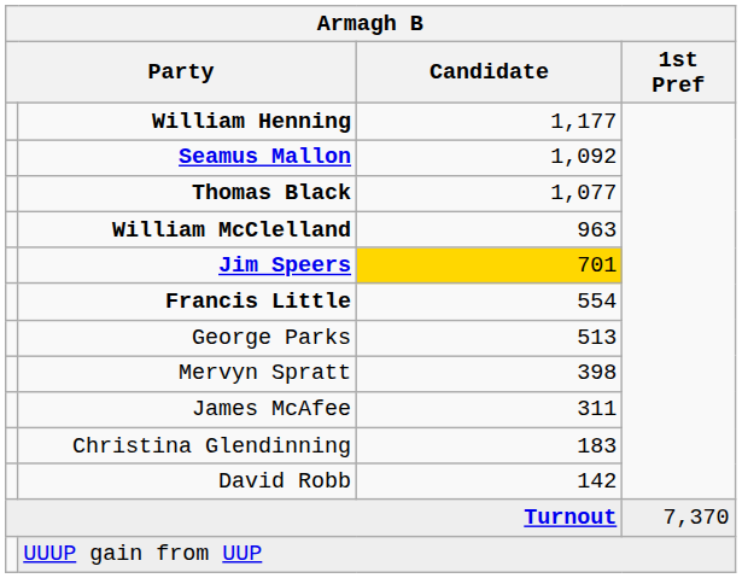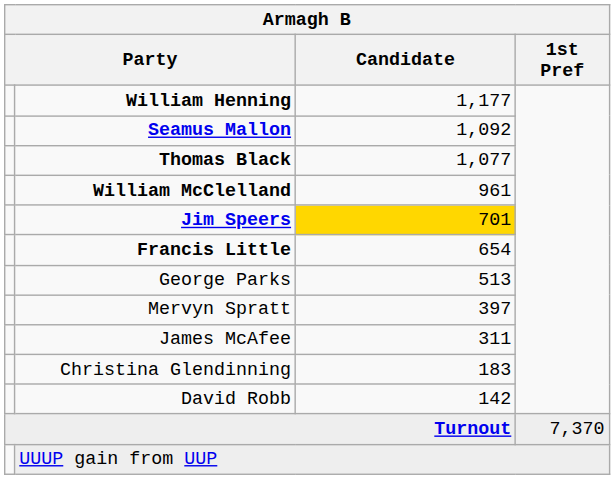 <table class="wikitable">
 <tr>
 <th colspan="4" align="center">Armagh B</th>
 </tr>
 <tr>
 <th colspan="2" align="center" width=200>Party</th>
 <th width=150>Candidate</th>
 <th width=60>1st Pref</th>
 </tr>
 <tr>
 <td></td>
 <td align="right"><strong>William Henning</strong></td>
 <td align="right">1,177</td>
 </tr>
 <tr>
 <td></td>
 <td align="right"><strong><a href='#'>Seamus Mallon</a></strong></td>
 <td align="right">1,092</td>
 </tr>
 <tr>
 <td></td>
 <td align="right"><strong>Thomas Black</strong></td>
 <td align="right">1,077</td>
 </tr>
 <tr>
 <td></td>
 <td align="right"><strong>William McClelland</strong></td>
-<td align="right">963</td>
+<td align="right">961</td>
 </tr>
 <tr>
 <td></td>
 <td align="right"><strong><a href='#'>Jim Speers</a></strong></td>
 <td align="right" style="background: gold;">701</td>
 </tr>
 <tr>
 <td></td>
 <td align="right"><strong>Francis Little</strong></td>
-<td align="right">554</td>
+<td align="right">654</td>
 </tr>
 <tr>
 <td></td>
 <td align="right">George Parks</td>
 <td align="right">513</td>
 </tr>
 <tr>
 <td></td>
 <td align="right">Mervyn Spratt</td>
-<td align="right">398</td>
+<td align="right">397</td>
 </tr>
 <tr>
 <td></td>
 <td align="right">James McAfee</td>
 <td align="right">311</td>
 </tr>
 <tr>
 <td></td>
 <td align="right">Christina Glendinning</td>
 <td align="right">183</td>
 </tr>
 <tr>
 <td></td>
 <td align="right">David Robb</td>
 <td align="right">142</td>
 </tr>
 <tr bgcolor="EEEEEE">
 <td colspan=3 align="right"><strong><a href='#'>Turnout</a></strong></td>
 <td align="right">7,370</td>
 </tr>
 <tr>
 <td bgcolor=></td>
 <td colspan=3 bgcolor="EEEEEE"><a href='#'>UUUP</a> gain from <a href='#'>UUP</a></td>
 </tr>
 </table>
